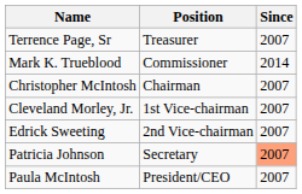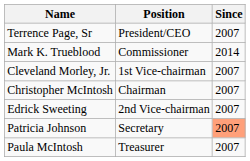 <table class="wikitable">
 <tr>
 <th>Name</th>
 <th>Position</th>
 <th>Since</th>
 </tr>
 <tr>
 <td>Terrence Page, Sr</td>
-<td>Treasurer</td>
+<td>President/CEO</td>
 <td>2007</td>
 </tr>
 <tr>
 <td>Mark K. Trueblood</td>
 <td>Commissioner</td>
 <td>2014</td>
 </tr>
 <tr>
-<td>Christopher McIntosh</td>
-<td>Chairman</td>
+<td>Cleveland Morley, Jr.</td>
+<td>1st Vice-chairman</td>
 <td>2007</td>
 </tr>
 <tr>
-<td>Cleveland Morley, Jr.</td>
-<td>1st Vice-chairman</td>
+<td>Christopher McIntosh</td>
+<td>Chairman</td>
 <td>2007</td>
 </tr>
 <tr>
 <td>Edrick Sweeting</td>
 <td>2nd Vice-chairman</td>
 <td>2007</td>
 </tr>
 <tr>
 <td>Patricia Johnson</td>
 <td>Secretary</td>
 <td style="background: lightsalmon;">2007</td>
 </tr>
 <tr>
 <td>Paula McIntosh</td>
-<td>President/CEO</td>
+<td>Treasurer</td>
 <td>2007</td>
 </tr>
 </table>
